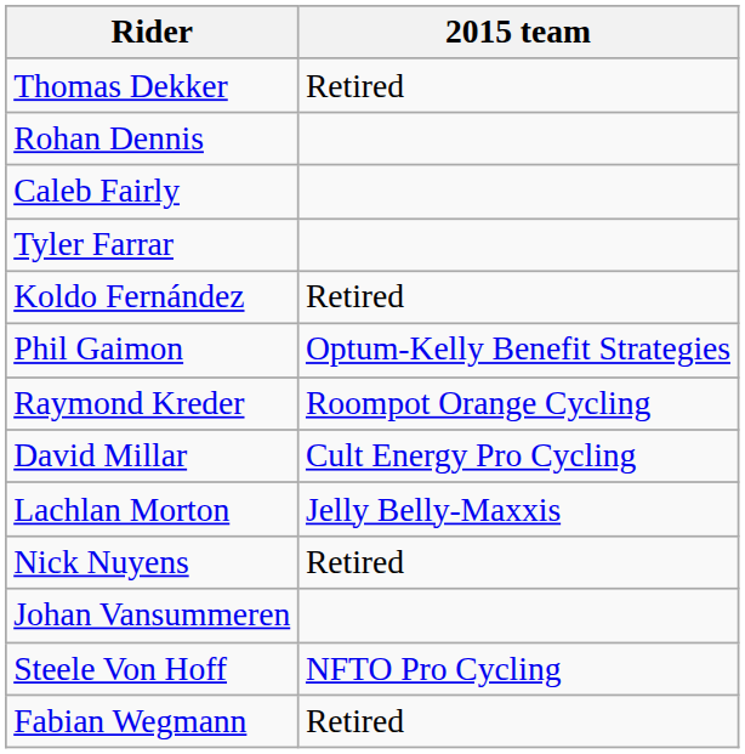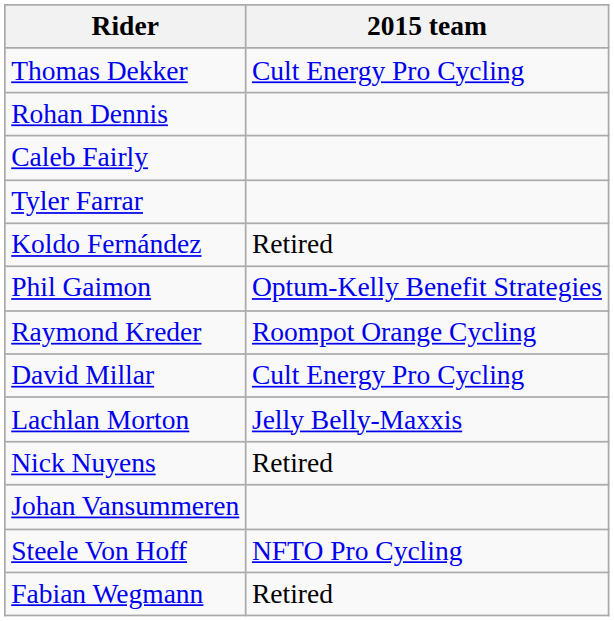 <table class="wikitable">
 <tr>
 <th>Rider</th>
 <th>2015 team</th>
 </tr>
 <tr>
 <td><a href='#'>Thomas Dekker</a></td>
-<td>Retired</td>
+<td><a href='#'>Cult Energy Pro Cycling</a></td>
 </tr>
 <tr>
 <td><a href='#'>Rohan Dennis</a></td>
 <td></td>
 </tr>
 <tr>
 <td><a href='#'>Caleb Fairly</a></td>
 <td></td>
 </tr>
 <tr>
 <td><a href='#'>Tyler Farrar</a></td>
 <td></td>
 </tr>
 <tr>
 <td><a href='#'>Koldo Fernández</a></td>
 <td>Retired</td>
 </tr>
 <tr>
 <td><a href='#'>Phil Gaimon</a></td>
 <td><a href='#'>Optum-Kelly Benefit Strategies</a></td>
 </tr>
 <tr>
 <td><a href='#'>Raymond Kreder</a></td>
 <td><a href='#'>Roompot Orange Cycling</a></td>
 </tr>
 <tr>
 <td><a href='#'>David Millar</a></td>
 <td><a href='#'>Cult Energy Pro Cycling</a></td>
 </tr>
 <tr>
 <td><a href='#'>Lachlan Morton</a></td>
 <td><a href='#'>Jelly Belly-Maxxis</a></td>
 </tr>
 <tr>
 <td><a href='#'>Nick Nuyens</a></td>
 <td>Retired</td>
 </tr>
 <tr>
 <td><a href='#'>Johan Vansummeren</a></td>
 <td></td>
 </tr>
 <tr>
 <td><a href='#'>Steele Von Hoff</a></td>
 <td><a href='#'>NFTO Pro Cycling</a></td>
 </tr>
 <tr>
 <td><a href='#'>Fabian Wegmann</a></td>
 <td>Retired</td>
 </tr>
 </table>
